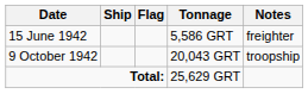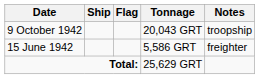 <table class="wikitable" style="margin:1em auto;">
 <tr>
 <th>Date</th>
 <th>Ship</th>
 <th>Flag</th>
 <th>Tonnage</th>
 <th>Notes</th>
 </tr>
 <tr>
+<td>9 October 1942</td>
+<td></td>
+<td></td>
+<td>20,043 GRT</td>
+<td>troopship</td>
+</tr>
+<tr>
 <td>15 June 1942</td>
 <td></td>
 <td></td>
 <td>5,586 GRT</td>
 <td>freighter</td>
 </tr>
 <tr>
-<td>9 October 1942</td>
-<td></td>
-<td></td>
-<td>20,043 GRT</td>
-<td>troopship</td>
-</tr>
-<tr>
 <td colspan=3 align=right><strong>Total:</strong></td>
 <td>25,629 GRT</td>
 <td></td>
 </tr>
 </table>
